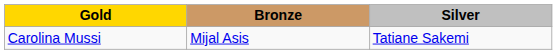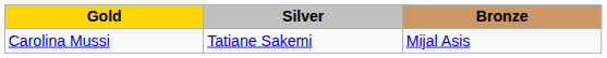 <table class="wikitable" style="text-align:left">
 <tr align="center">
 <td width=200 bgcolor=gold><strong>Gold</strong></td>
+<td width=200 bgcolor=silver><strong>Silver</strong></td>
 <td width=200 bgcolor=CC9966><strong>Bronze</strong></td>
-<td width=200 bgcolor=silver><strong>Silver</strong></td>
 </tr>
 <tr>
 <td><a href='#'>Carolina Mussi</a><br><em></em></td>
+<td><a href='#'>Tatiane Sakemi</a><br><em></em></td>
 <td><a href='#'>Mijal Asis</a><br><em></em></td>
-<td><a href='#'>Tatiane Sakemi</a><br><em></em></td>
 </tr>
 </table>
